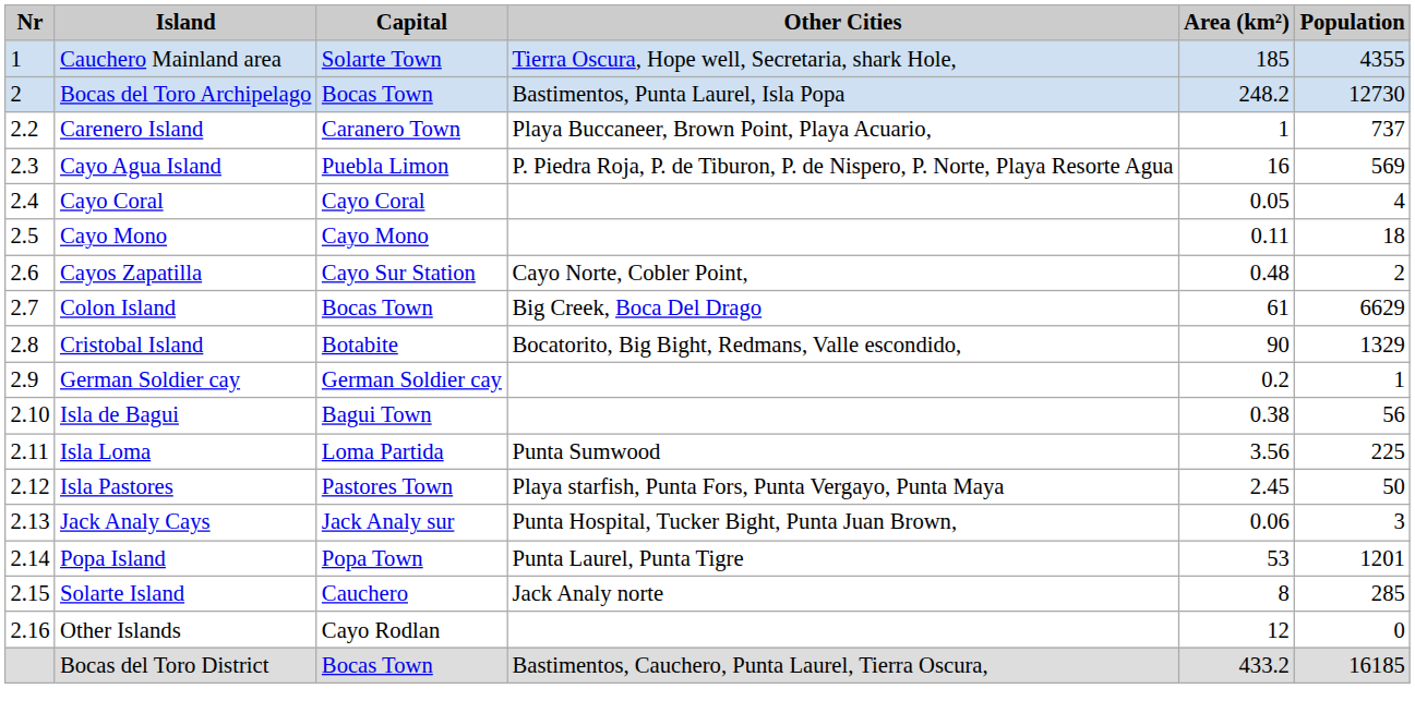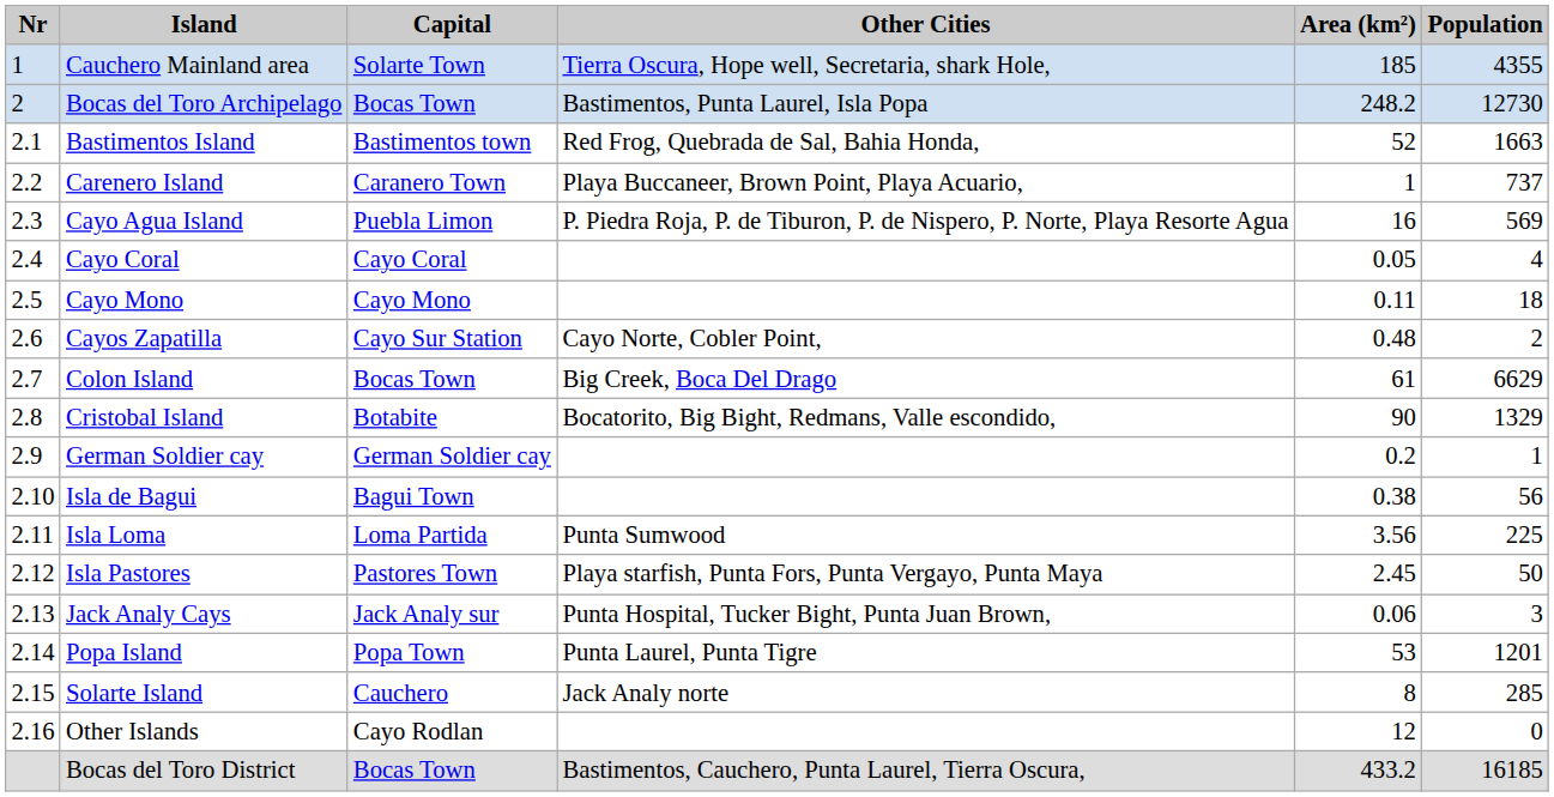 <table class="wikitable sortable">
 <tr>
 <th style="background: #CCC;">Nr</th>
 <th style="background: #CCC;" class="unsortable">Island</th>
 <th style="background: #CCC;" class="unsortable">Capital</th>
 <th style="background: #CCC;" class="unsortable">Other Cities</th>
 <th style="background: #CCC;">Area (km²)</th>
 <th style="background: #CCC;">Population</th>
 </tr>
 <tr style="background:#CEE0F2;">
 <td>1</td>
 <td><a href='#'>Cauchero</a> Mainland area</td>
 <td><a href='#'>Solarte Town</a></td>
 <td><a href='#'>Tierra Oscura</a>, Hope well, Secretaria, shark Hole,</td>
 <td align="right">185</td>
 <td align="right">4355</td>
 </tr>
 <tr style="background:#CEE0F2;">
 <td>2</td>
 <td><a href='#'>Bocas del Toro Archipelago</a></td>
 <td><a href='#'>Bocas Town</a></td>
 <td>Bastimentos, Punta Laurel, Isla Popa</td>
 <td align="right">248.2</td>
 <td align="right">12730</td>
+</tr>
+<tr style="background:#FFFFFF;">
+<td>2.1</td>
+<td><a href='#'>Bastimentos Island</a></td>
+<td><a href='#'>Bastimentos town</a></td>
+<td>Red Frog, Quebrada de Sal, Bahia Honda,</td>
+<td align="right">52</td>
+<td align="right">1663</td>
 </tr>
 <tr style="background:#FFFFFF;">
 <td>2.2</td>
 <td><a href='#'>Carenero Island</a></td>
 <td><a href='#'>Caranero Town</a></td>
 <td>Playa Buccaneer, Brown Point, Playa Acuario,</td>
 <td align="right">1</td>
 <td align="right">737</td>
 </tr>
 <tr style="background:#FFFFFF;">
 <td>2.3</td>
 <td><a href='#'>Cayo Agua Island</a></td>
 <td><a href='#'>Puebla Limon</a></td>
 <td>P. Piedra Roja, P. de Tiburon, P. de Nispero, P. Norte, Playa Resorte Agua</td>
 <td align="right">16</td>
 <td align="right">569</td>
 </tr>
 <tr style="background:#FFFFFF;">
 <td>2.4</td>
 <td><a href='#'>Cayo Coral</a></td>
 <td><a href='#'>Cayo Coral</a></td>
 <td></td>
 <td align="right">0.05</td>
 <td align="right">4</td>
 </tr>
 <tr style="background:#FFFFFF;">
 <td>2.5</td>
 <td><a href='#'>Cayo Mono</a></td>
 <td><a href='#'>Cayo Mono</a></td>
 <td></td>
 <td align="right">0.11</td>
 <td align="right">18</td>
 </tr>
 <tr style="background:#FFFFFF;">
 <td>2.6</td>
 <td><a href='#'>Cayos Zapatilla</a></td>
 <td><a href='#'>Cayo Sur Station</a></td>
 <td>Cayo Norte, Cobler Point,</td>
 <td align="right">0.48</td>
 <td align="right">2</td>
 </tr>
 <tr style="background:#FFFFFF;">
 <td>2.7</td>
 <td><a href='#'>Colon Island</a></td>
 <td><a href='#'>Bocas Town</a></td>
 <td>Big Creek, <a href='#'>Boca Del Drago</a></td>
 <td align="right">61</td>
 <td align="right">6629</td>
 </tr>
 <tr style="background:#FFFFFF;">
 <td>2.8</td>
 <td><a href='#'>Cristobal Island</a></td>
 <td><a href='#'>Botabite</a></td>
 <td>Bocatorito, Big Bight, Redmans, Valle escondido,</td>
 <td align="right">90</td>
 <td align="right">1329</td>
 </tr>
 <tr style="background:#FFFFFF;">
 <td>2.9</td>
 <td><a href='#'>German Soldier cay</a></td>
 <td><a href='#'>German Soldier cay</a></td>
 <td></td>
 <td align="right">0.2</td>
 <td align="right">1</td>
 </tr>
 <tr style="background:#FFFFFF;">
 <td>2.10</td>
 <td><a href='#'>Isla de Bagui</a></td>
 <td><a href='#'>Bagui Town</a></td>
 <td></td>
 <td align="right">0.38</td>
 <td align="right">56</td>
 </tr>
 <tr style="background:#FFFFFF;">
 <td>2.11</td>
 <td><a href='#'>Isla Loma</a></td>
 <td><a href='#'>Loma Partida</a></td>
 <td>Punta Sumwood</td>
 <td align="right">3.56</td>
 <td align="right">225</td>
 </tr>
 <tr style="background:#FFFFFF;">
 <td>2.12</td>
 <td><a href='#'>Isla Pastores</a></td>
 <td><a href='#'>Pastores Town</a></td>
 <td>Playa starfish, Punta Fors, Punta Vergayo, Punta Maya</td>
 <td align="right">2.45</td>
 <td align="right">50</td>
 </tr>
 <tr style="background:#FFFFFF;">
 <td>2.13</td>
 <td><a href='#'>Jack Analy Cays</a></td>
 <td><a href='#'>Jack Analy sur</a></td>
 <td>Punta Hospital, Tucker Bight, Punta Juan Brown,</td>
 <td align="right">0.06</td>
 <td align="right">3</td>
 </tr>
 <tr style="background:#FFFFFF;">
 <td>2.14</td>
 <td><a href='#'>Popa Island</a></td>
 <td><a href='#'>Popa Town</a></td>
 <td>Punta Laurel, Punta Tigre</td>
 <td align="right">53</td>
 <td align="right">1201</td>
 </tr>
 <tr style="background:#FFFFFF;">
 <td>2.15</td>
 <td><a href='#'>Solarte Island</a></td>
 <td><a href='#'>Cauchero</a></td>
 <td>Jack Analy norte</td>
 <td align="right">8</td>
 <td align="right">285</td>
 </tr>
 <tr style="background:#FFFFFF;">
 <td>2.16</td>
 <td>Other Islands</td>
 <td>Cayo Rodlan</td>
 <td></td>
 <td align="right">12</td>
 <td align="right">0</td>
 </tr>
 <tr style="background: #DDD;" | class="sortbottom">
 <td> </td>
 <td>Bocas del Toro District</td>
 <td><a href='#'>Bocas Town</a></td>
 <td>Bastimentos, Cauchero, Punta Laurel, Tierra Oscura,</td>
 <td align="right">433.2</td>
 <td align="right">16185</td>
 </tr>
 </table>
